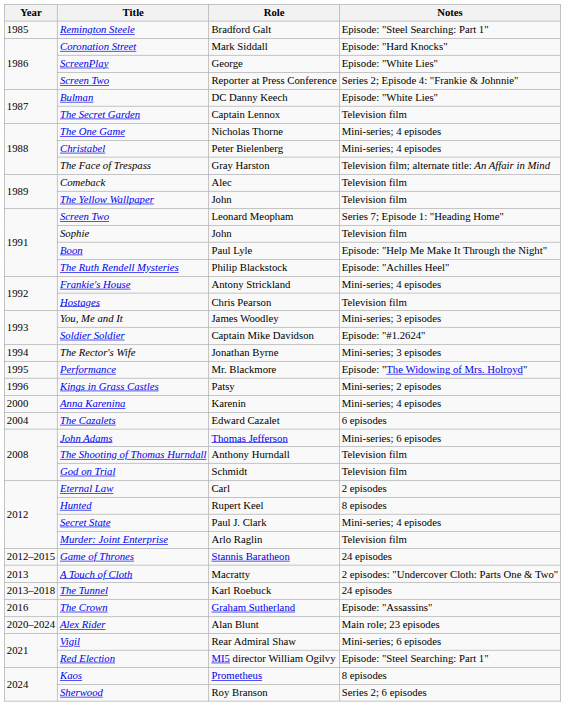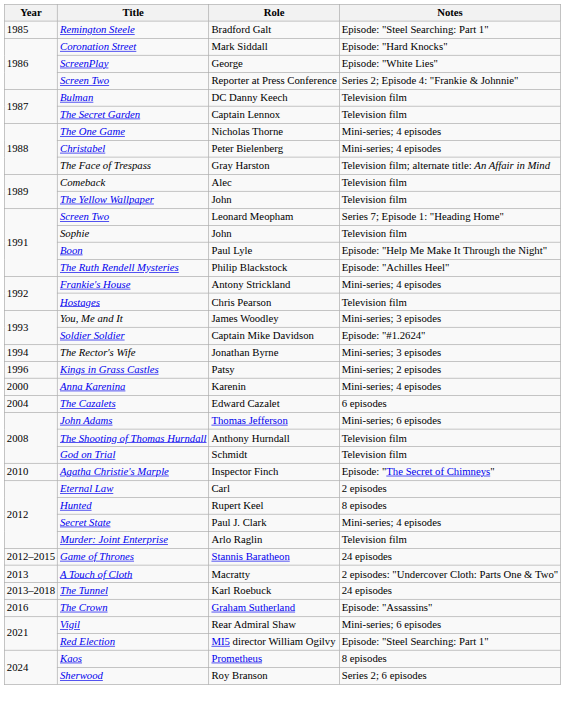 <table class="wikitable sortable">
 <tr>
 <th>Year</th>
 <th>Title</th>
 <th>Role</th>
 <th>Notes</th>
 </tr>
 <tr>
 <td>1985</td>
 <td><em><a href='#'>Remington Steele</a></em></td>
 <td>Bradford Galt</td>
 <td>Episode: "Steel Searching: Part 1"</td>
 </tr>
 <tr>
 <td rowspan=3>1986</td>
 <td><em><a href='#'>Coronation Street</a></em></td>
 <td>Mark Siddall</td>
 <td>Episode: "Hard Knocks"</td>
 </tr>
 <tr>
 <td><em><a href='#'>ScreenPlay</a></em></td>
 <td>George</td>
 <td>Episode: "White Lies"</td>
 </tr>
 <tr>
 <td><em><a href='#'>Screen Two</a></em></td>
 <td>Reporter at Press Conference</td>
 <td>Series 2; Episode 4: "Frankie & Johnnie"</td>
 </tr>
 <tr>
 <td rowspan=2>1987</td>
 <td><em><a href='#'>Bulman</a></em></td>
 <td>DC Danny Keech</td>
-<td>Episode: "White Lies"</td>
+<td>Television film</td>
 </tr>
 <tr>
 <td><em><a href='#'>The Secret Garden</a></em></td>
 <td>Captain Lennox</td>
 <td>Television film</td>
 </tr>
 <tr>
 <td rowspan=3>1988</td>
 <td><em><a href='#'>The One Game</a></em></td>
 <td>Nicholas Thorne</td>
 <td>Mini-series; 4 episodes</td>
 </tr>
 <tr>
 <td><em><a href='#'>Christabel</a></em></td>
 <td>Peter Bielenberg</td>
 <td>Mini-series; 4 episodes</td>
 </tr>
 <tr>
 <td><em>The Face of Trespass</em></td>
 <td>Gray Harston</td>
 <td>Television film; alternate title: <em>An Affair in Mind</em></td>
 </tr>
 <tr>
 <td rowspan=2>1989</td>
 <td><em>Comeback</em></td>
 <td>Alec</td>
 <td>Television film</td>
 </tr>
 <tr>
 <td><em><a href='#'>The Yellow Wallpaper</a></em></td>
 <td>John</td>
 <td>Television film</td>
 </tr>
 <tr>
 <td rowspan=4>1991</td>
 <td><em><a href='#'>Screen Two</a></em></td>
 <td>Leonard Meopham</td>
 <td>Series 7; Episode 1: "Heading Home"</td>
 </tr>
 <tr>
 <td><em>Sophie</em></td>
 <td>John</td>
 <td>Television film</td>
 </tr>
 <tr>
 <td><em><a href='#'>Boon</a></em></td>
 <td>Paul Lyle</td>
 <td>Episode: "Help Me Make It Through the Night"</td>
 </tr>
 <tr>
 <td><em><a href='#'>The Ruth Rendell Mysteries</a></em></td>
 <td>Philip Blackstock</td>
 <td>Episode: "Achilles Heel"</td>
 </tr>
 <tr>
 <td rowspan=2>1992</td>
 <td><em><a href='#'>Frankie's House</a></em></td>
 <td>Antony Strickland</td>
 <td>Mini-series; 4 episodes</td>
 </tr>
 <tr>
 <td><em><a href='#'>Hostages</a></em></td>
 <td>Chris Pearson</td>
 <td>Television film</td>
 </tr>
 <tr>
 <td rowspan=2>1993</td>
 <td><em>You, Me and It</em></td>
 <td>James Woodley</td>
 <td>Mini-series; 3 episodes</td>
 </tr>
 <tr>
 <td><em><a href='#'>Soldier Soldier</a></em></td>
 <td>Captain Mike Davidson</td>
 <td>Episode: "#1.2624"</td>
 </tr>
 <tr>
 <td>1994</td>
 <td><em>The Rector's Wife</em></td>
 <td>Jonathan Byrne</td>
 <td>Mini-series; 3 episodes</td>
 </tr>
 <tr>
-<td>1995</td>
-<td><em><a href='#'>Performance</a></em></td>
-<td>Mr. Blackmore</td>
-<td>Episode: "<a href='#'>The Widowing of Mrs. Holroyd</a>"</td>
-</tr>
-<tr>
 <td>1996</td>
 <td><em><a href='#'>Kings in Grass Castles</a></em></td>
 <td>Patsy</td>
 <td>Mini-series; 2 episodes</td>
 </tr>
 <tr>
 <td>2000</td>
 <td><em><a href='#'>Anna Karenina</a></em></td>
 <td>Karenin</td>
 <td>Mini-series; 4 episodes</td>
 </tr>
 <tr>
 <td>2004</td>
 <td><em><a href='#'>The Cazalets</a></em></td>
 <td>Edward Cazalet</td>
 <td>6 episodes</td>
 </tr>
 <tr>
 <td rowspan=3>2008</td>
 <td><em><a href='#'>John Adams</a></em></td>
 <td><a href='#'>Thomas Jefferson</a></td>
 <td>Mini-series; 6 episodes</td>
 </tr>
 <tr>
 <td><em><a href='#'>The Shooting of Thomas Hurndall</a></em></td>
 <td>Anthony Hurndall</td>
 <td>Television film</td>
 </tr>
 <tr>
 <td><em><a href='#'>God on Trial</a></em></td>
 <td>Schmidt</td>
 <td>Television film</td>
+</tr>
+<tr>
+<td>2010</td>
+<td><em><a href='#'>Agatha Christie's Marple</a></em></td>
+<td>Inspector Finch</td>
+<td>Episode: "<a href='#'>The Secret of Chimneys</a>"</td>
 </tr>
 <tr>
 <td rowspan=4>2012</td>
 <td><em><a href='#'>Eternal Law</a></em></td>
 <td>Carl</td>
 <td>2 episodes</td>
 </tr>
 <tr>
 <td><em><a href='#'>Hunted</a></em></td>
 <td>Rupert Keel</td>
 <td>8 episodes</td>
 </tr>
 <tr>
 <td><em><a href='#'>Secret State</a></em></td>
 <td>Paul J. Clark</td>
 <td>Mini-series; 4 episodes</td>
 </tr>
 <tr>
 <td><em><a href='#'>Murder: Joint Enterprise</a></em></td>
 <td>Arlo Raglin</td>
 <td>Television film</td>
 </tr>
 <tr>
 <td>2012–2015</td>
 <td><em><a href='#'>Game of Thrones</a></em></td>
 <td><a href='#'>Stannis Baratheon</a></td>
 <td>24 episodes</td>
 </tr>
 <tr>
 <td>2013</td>
 <td><em><a href='#'>A Touch of Cloth</a></em></td>
 <td>Macratty</td>
 <td>2 episodes: "Undercover Cloth: Parts One & Two"</td>
 </tr>
 <tr>
 <td>2013–2018</td>
 <td><em><a href='#'>The Tunnel</a></em></td>
 <td>Karl Roebuck</td>
 <td>24 episodes</td>
 </tr>
 <tr>
 <td>2016</td>
 <td><em><a href='#'>The Crown</a></em></td>
 <td><a href='#'>Graham Sutherland</a></td>
 <td>Episode: "Assassins"</td>
 </tr>
 <tr>
-<td>2020–2024</td>
-<td><em><a href='#'>Alex Rider</a></em></td>
-<td>Alan Blunt</td>
-<td>Main role; 23 episodes</td>
-</tr>
-<tr>
 <td rowspan=2>2021</td>
 <td><em><a href='#'>Vigil</a></em></td>
 <td>Rear Admiral Shaw</td>
 <td>Mini-series; 6 episodes</td>
 </tr>
 <tr>
 <td><em><a href='#'>Red Election</a></em></td>
 <td><a href='#'>MI5</a> director William Ogilvy</td>
 <td>Episode: "Steel Searching: Part 1"</td>
 </tr>
 <tr>
 <td rowspan=2>2024</td>
 <td><em><a href='#'>Kaos</a></em></td>
 <td><a href='#'>Prometheus</a></td>
 <td>8 episodes</td>
 </tr>
 <tr>
 <td><em><a href='#'>Sherwood</a></em></td>
 <td>Roy Branson</td>
 <td>Series 2; 6 episodes</td>
 </tr>
 </table>
